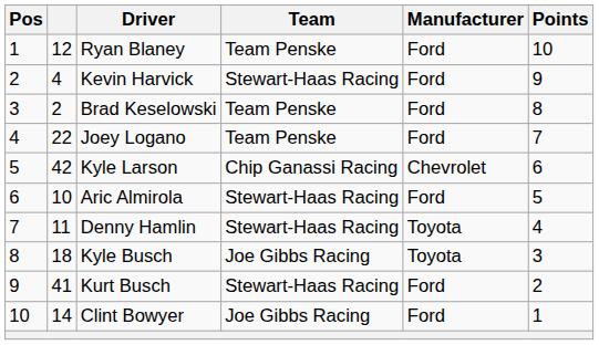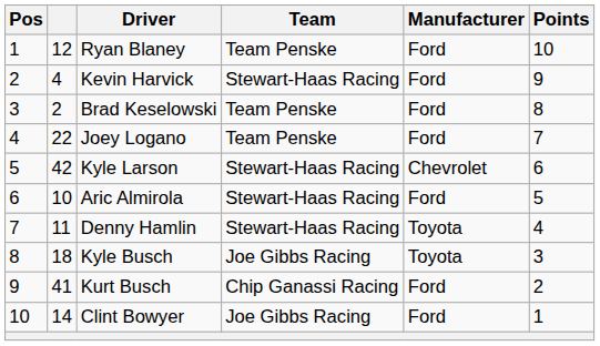 <table class="wikitable" style="font-size:98%">
 <tr>
 <th>Pos</th>
 <th></th>
 <th>Driver</th>
 <th>Team</th>
 <th>Manufacturer</th>
 <th>Points</th>
 </tr>
 <tr>
 <td>1</td>
 <td>12</td>
 <td>Ryan Blaney</td>
 <td>Team Penske</td>
 <td>Ford</td>
 <td>10</td>
 </tr>
 <tr>
 <td>2</td>
 <td>4</td>
 <td>Kevin Harvick</td>
 <td>Stewart-Haas Racing</td>
 <td>Ford</td>
 <td>9</td>
 </tr>
 <tr>
 <td>3</td>
 <td>2</td>
 <td>Brad Keselowski</td>
 <td>Team Penske</td>
 <td>Ford</td>
 <td>8</td>
 </tr>
 <tr>
 <td>4</td>
 <td>22</td>
 <td>Joey Logano</td>
 <td>Team Penske</td>
 <td>Ford</td>
 <td>7</td>
 </tr>
 <tr>
 <td>5</td>
 <td>42</td>
 <td>Kyle Larson</td>
-<td>Chip Ganassi Racing</td>
+<td>Stewart-Haas Racing</td>
 <td>Chevrolet</td>
 <td>6</td>
 </tr>
 <tr>
 <td>6</td>
 <td>10</td>
 <td>Aric Almirola</td>
 <td>Stewart-Haas Racing</td>
 <td>Ford</td>
 <td>5</td>
 </tr>
 <tr>
 <td>7</td>
 <td>11</td>
 <td>Denny Hamlin</td>
 <td>Stewart-Haas Racing</td>
 <td>Toyota</td>
 <td>4</td>
 </tr>
 <tr>
 <td>8</td>
 <td>18</td>
 <td>Kyle Busch</td>
 <td>Joe Gibbs Racing</td>
 <td>Toyota</td>
 <td>3</td>
 </tr>
 <tr>
 <td>9</td>
 <td>41</td>
 <td>Kurt Busch</td>
-<td>Stewart-Haas Racing</td>
+<td>Chip Ganassi Racing</td>
 <td>Ford</td>
 <td>2</td>
 </tr>
 <tr>
 <td>10</td>
 <td>14</td>
 <td>Clint Bowyer</td>
 <td>Joe Gibbs Racing</td>
 <td>Ford</td>
 <td>1</td>
 </tr>
 <tr>
 <th colspan="6"></th>
 </tr>
 </table>
